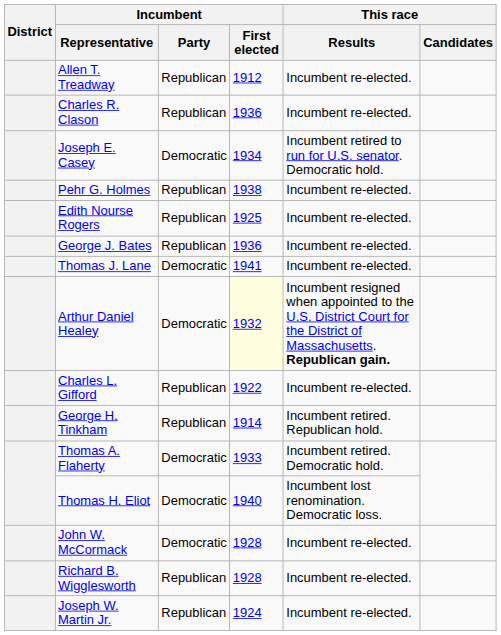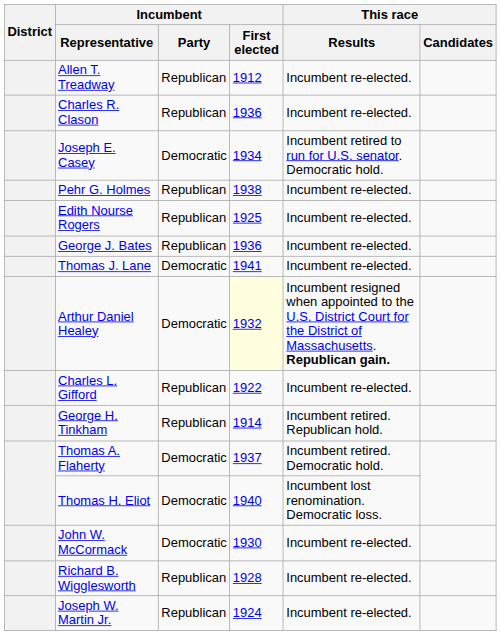 <table class=wikitable>
 <tr>
 <th rowspan=2>District</th>
 <th colspan=3>Incumbent</th>
 <th colspan=2>This race</th>
 </tr>
 <tr>
 <th>Representative</th>
 <th>Party</th>
 <th>First elected</th>
 <th>Results</th>
 <th>Candidates</th>
 </tr>
 <tr>
 <th></th>
 <td><a href='#'>Allen T. Treadway</a></td>
 <td>Republican</td>
 <td><a href='#'>1912</a></td>
 <td>Incumbent re-elected.</td>
 <td nowrap></td>
 </tr>
 <tr>
 <th></th>
 <td><a href='#'>Charles R. Clason</a></td>
 <td>Republican</td>
 <td><a href='#'>1936</a></td>
 <td>Incumbent re-elected.</td>
 <td nowrap></td>
 </tr>
 <tr>
 <th></th>
 <td><a href='#'>Joseph E. Casey</a></td>
 <td>Democratic</td>
 <td><a href='#'>1934</a></td>
 <td>Incumbent retired to <a href='#'>run for U.S. senator</a>.<br>Democratic hold.</td>
 <td nowrap></td>
 </tr>
 <tr>
 <th></th>
 <td><a href='#'>Pehr G. Holmes</a></td>
 <td>Republican</td>
 <td><a href='#'>1938</a></td>
 <td>Incumbent re-elected.</td>
 <td nowrap></td>
 </tr>
 <tr>
 <th></th>
 <td><a href='#'>Edith Nourse Rogers</a></td>
 <td>Republican</td>
 <td><a href='#'>1925 </a></td>
 <td>Incumbent re-elected.</td>
 <td nowrap></td>
 </tr>
 <tr>
 <th></th>
 <td><a href='#'>George J. Bates</a></td>
 <td>Republican</td>
 <td><a href='#'>1936</a></td>
 <td>Incumbent re-elected.</td>
 <td nowrap></td>
 </tr>
 <tr>
 <th></th>
 <td><a href='#'>Thomas J. Lane</a></td>
 <td>Democratic</td>
 <td><a href='#'>1941 </a></td>
 <td>Incumbent re-elected.</td>
 <td nowrap></td>
 </tr>
 <tr>
 <th></th>
 <td><a href='#'>Arthur Daniel Healey</a></td>
 <td>Democratic</td>
 <td style="background: lightyellow;"><a href='#'>1932</a></td>
 <td>Incumbent resigned when appointed to the <a href='#'>U.S. District Court for the District of Massachusetts</a>.<br><strong>Republican gain.</strong></td>
 <td nowrap></td>
 </tr>
 <tr>
 <th></th>
 <td><a href='#'>Charles L. Gifford</a><br></td>
 <td>Republican</td>
 <td><a href='#'>1922</a></td>
 <td>Incumbent re-elected.</td>
 <td nowrap></td>
 </tr>
 <tr>
 <th></th>
 <td><a href='#'>George H. Tinkham</a></td>
 <td>Republican</td>
 <td><a href='#'>1914</a></td>
 <td>Incumbent retired.<br>Republican hold.</td>
 <td nowrap></td>
 </tr>
 <tr>
 <th rowspan=2></th>
 <td><a href='#'>Thomas A. Flaherty</a></td>
 <td>Democratic</td>
-<td><a href='#'>1933 </a></td>
+<td><a href='#'>1937 </a></td>
 <td>Incumbent retired.<br>Democratic hold.</td>
 <td rowspan=2 nowrap></td>
 </tr>
 <tr>
 <td><a href='#'>Thomas H. Eliot</a><br></td>
 <td>Democratic</td>
 <td><a href='#'>1940</a></td>
 <td>Incumbent lost renomination.<br>Democratic loss.</td>
 </tr>
 <tr>
 <th></th>
 <td><a href='#'>John W. McCormack</a></td>
 <td>Democratic</td>
-<td><a href='#'>1928</a></td>
+<td><a href='#'>1930</a></td>
 <td>Incumbent re-elected.</td>
 <td nowrap></td>
 </tr>
 <tr>
 <th></th>
 <td><a href='#'>Richard B. Wigglesworth</a></td>
 <td>Republican</td>
 <td><a href='#'>1928</a></td>
 <td>Incumbent re-elected.</td>
 <td nowrap></td>
 </tr>
 <tr>
 <th></th>
 <td><a href='#'>Joseph W. Martin Jr.</a></td>
 <td>Republican</td>
 <td><a href='#'>1924</a></td>
 <td>Incumbent re-elected.</td>
 <td nowrap></td>
 </tr>
 </table>
